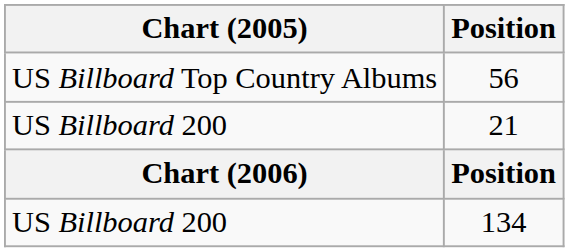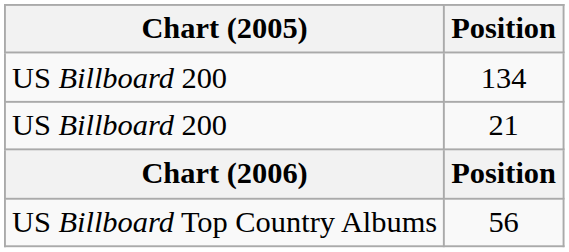 <table class="wikitable sortable">
 <tr>
 <th>Chart (2005)</th>
 <th>Position</th>
 </tr>
 <tr>
-<td>US <em>Billboard</em> Top Country Albums</td>
-<td style="text-align:center;">56</td>
+<td>US <em>Billboard</em> 200</td>
+<td style="text-align:center;">134</td>
 </tr>
 <tr>
 <td>US <em>Billboard</em> 200</td>
 <td style="text-align:center;">21</td>
 </tr>
 <tr>
 <th>Chart (2006)</th>
 <th>Position</th>
 </tr>
 <tr>
-<td>US <em>Billboard</em> 200</td>
-<td style="text-align:center;">134</td>
+<td>US <em>Billboard</em> Top Country Albums</td>
+<td style="text-align:center;">56</td>
 </tr>
 </table>
